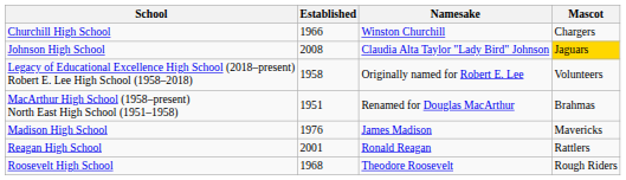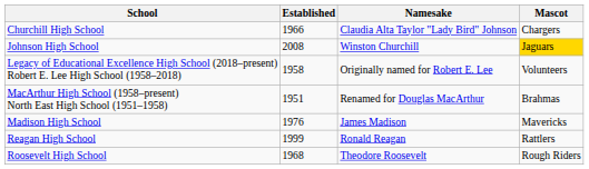 <table class="wikitable">
 <tr>
 <th>School</th>
 <th>Established</th>
 <th>Namesake</th>
 <th>Mascot</th>
 </tr>
 <tr>
 <td><a href='#'>Churchill High School</a></td>
 <td>1966</td>
-<td><a href='#'>Winston Churchill</a></td>
+<td><a href='#'>Claudia Alta Taylor "Lady Bird" Johnson</a></td>
 <td>Chargers</td>
 </tr>
 <tr>
 <td><a href='#'>Johnson High School</a></td>
 <td>2008</td>
-<td><a href='#'>Claudia Alta Taylor "Lady Bird" Johnson</a></td>
+<td><a href='#'>Winston Churchill</a></td>
 <td style="background: gold;">Jaguars</td>
 </tr>
 <tr>
 <td><a href='#'>Legacy of Educational Excellence High School</a> (2018–present) <br>Robert E. Lee High School (1958–2018)</td>
 <td>1958</td>
 <td>Originally named for <a href='#'>Robert E. Lee</a></td>
 <td>Volunteers</td>
 </tr>
 <tr>
 <td><a href='#'>MacArthur High School</a> (1958–present) <br> North East High School (1951–1958)</td>
 <td>1951</td>
 <td>Renamed for <a href='#'>Douglas MacArthur</a></td>
 <td>Brahmas</td>
 </tr>
 <tr>
 <td><a href='#'>Madison High School</a></td>
 <td>1976</td>
 <td><a href='#'>James Madison</a></td>
 <td>Mavericks</td>
 </tr>
 <tr>
 <td><a href='#'>Reagan High School</a></td>
-<td>2001</td>
+<td>1999</td>
 <td><a href='#'>Ronald Reagan</a></td>
 <td>Rattlers</td>
 </tr>
 <tr>
 <td><a href='#'>Roosevelt High School</a></td>
 <td>1968</td>
 <td><a href='#'>Theodore Roosevelt</a></td>
 <td>Rough Riders</td>
 </tr>
 </table>
